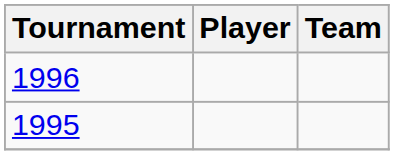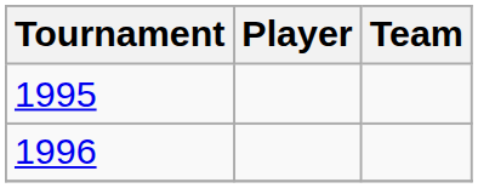 <table class="wikitable sortable">
 <tr>
 <th>Tournament</th>
 <th>Player</th>
 <th>Team</th>
 </tr>
 <tr>
-<td><a href='#'>1996</a></td>
+<td><a href='#'>1995</a></td>
 <td></td>
 <td></td>
 </tr>
 <tr>
-<td><a href='#'>1995</a></td>
+<td><a href='#'>1996</a></td>
 <td></td>
 <td></td>
 </tr>
 <tr>
 </tr>
 </table>
